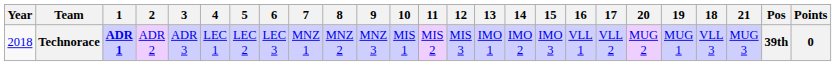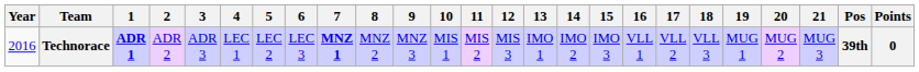 <table class="wikitable" style="text-align:center; font-size:85%">
 <tr>
 <th>Year</th>
 <th>Team</th>
 <th>1</th>
 <th>2</th>
 <th>3</th>
 <th>4</th>
 <th>5</th>
 <th>6</th>
 <th>7</th>
 <th>8</th>
 <th>9</th>
 <th>10</th>
 <th>11</th>
 <th>12</th>
 <th>13</th>
 <th>14</th>
 <th>15</th>
 <th>16</th>
 <th>17</th>
+<th>18</th>
+<th>19</th>
 <th>20</th>
-<th>19</th>
-<th>18</th>
 <th>21</th>
 <th>Pos</th>
 <th>Points</th>
 </tr>
 <tr>
-<td><a href='#'>2018</a></td>
+<td><a href='#'>2016</a></td>
 <th nowrap>Technorace</th>
 <td style="background:#CFCFFF;"><strong><a href='#'>ADR<br>1</a><br></strong></td>
 <td style="background:#EFCFFF;"><a href='#'>ADR<br>2</a><br></td>
 <td style="background:#CFCFFF;"><a href='#'>ADR<br>3</a><br></td>
 <td style="background:#CFCFFF;"><a href='#'>LEC<br>1</a><br></td>
 <td style="background:#CFCFFF;"><a href='#'>LEC<br>2</a><br></td>
 <td style="background:#CFCFFF;"><a href='#'>LEC<br>3</a><br></td>
-<td style="background:#CFCFFF;"><a href='#'>MNZ<br>1</a><br></td>
+<td style="background:#CFCFFF;"><strong><a href='#'>MNZ<br>1</a><br></strong></td>
 <td style="background:#CFCFFF;"><a href='#'>MNZ<br>2</a><br></td>
 <td style="background:#CFCFFF;"><a href='#'>MNZ<br>3</a><br></td>
 <td style="background:#CFCFFF;"><a href='#'>MIS<br>1</a><br></td>
 <td style="background:#EFCFFF;"><a href='#'>MIS<br>2</a><br></td>
 <td style="background:#CFCFFF;"><a href='#'>MIS<br>3</a><br></td>
 <td style="background:#CFCFFF;"><a href='#'>IMO<br>1</a><br></td>
 <td style="background:#CFCFFF;"><a href='#'>IMO<br>2</a><br></td>
 <td style="background:#CFCFFF;"><a href='#'>IMO<br>3</a><br></td>
 <td style="background:#CFCFFF;"><a href='#'>VLL<br>1</a><br></td>
 <td style="background:#CFCFFF;"><a href='#'>VLL<br>2</a><br></td>
+<td style="background:#CFCFFF;"><a href='#'>VLL<br>3</a><br></td>
+<td style="background:#CFCFFF;"><a href='#'>MUG<br>1</a><br></td>
 <td style="background:#EFCFFF;"><a href='#'>MUG<br>2</a><br></td>
-<td style="background:#CFCFFF;"><a href='#'>MUG<br>1</a><br></td>
-<td style="background:#CFCFFF;"><a href='#'>VLL<br>3</a><br></td>
 <td style="background:#CFCFFF;"><a href='#'>MUG<br>3</a><br></td>
 <th>39th</th>
 <th>0</th>
 </tr>
 </table>
